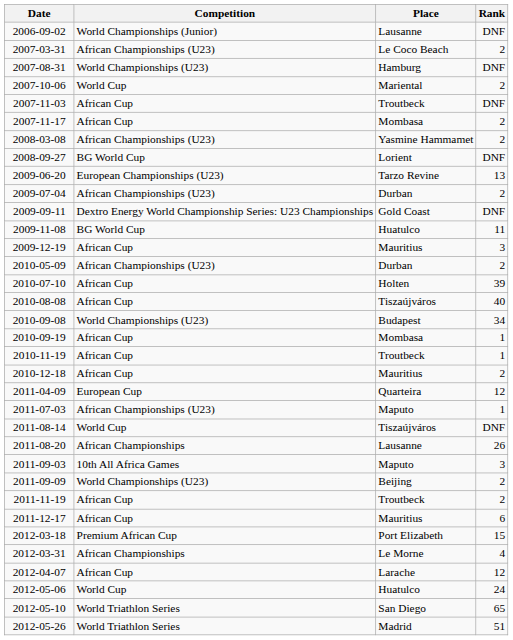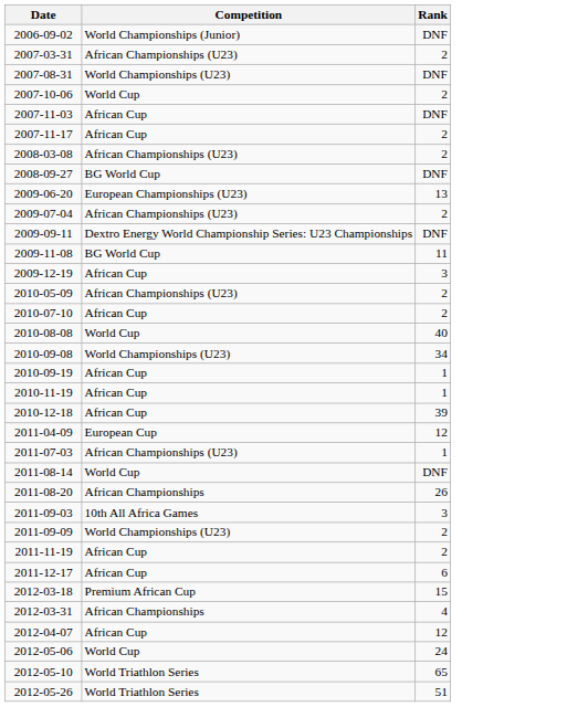 <table class="wikitable sortable">
 <tr>
 <th>Date</th>
 <th>Competition</th>
-<th>Place</th>
 <th>Rank</th>
 </tr>
 <tr>
 <td style="text-align:right">  2006-09-02  </td>
 <td>World Championships (Junior)</td>
-<td>Lausanne</td>
 <td style="text-align:right">DNF</td>
 </tr>
 <tr>
 <td style="text-align:right">  2007-03-31  </td>
 <td>African Championships (U23)</td>
-<td>Le Coco Beach</td>
 <td style="text-align:right">2</td>
 </tr>
 <tr>
 <td style="text-align:right">  2007-08-31  </td>
 <td>World Championships (U23)</td>
-<td>Hamburg</td>
 <td style="text-align:right">DNF</td>
 </tr>
 <tr>
 <td style="text-align:right">  2007-10-06  </td>
 <td>World Cup</td>
-<td>Mariental</td>
 <td style="text-align:right">2</td>
 </tr>
 <tr>
 <td style="text-align:right">  2007-11-03  </td>
 <td>African Cup</td>
-<td>Troutbeck</td>
 <td style="text-align:right">DNF</td>
 </tr>
 <tr>
 <td style="text-align:right">  2007-11-17  </td>
 <td>African Cup</td>
-<td>Mombasa</td>
 <td style="text-align:right">2</td>
 </tr>
 <tr>
 <td style="text-align:right">  2008-03-08  </td>
 <td>African Championships (U23)</td>
-<td>Yasmine Hammamet</td>
 <td style="text-align:right">2</td>
 </tr>
 <tr>
 <td style="text-align:right">  2008-09-27  </td>
 <td>BG World Cup</td>
-<td>Lorient</td>
 <td style="text-align:right">DNF</td>
 </tr>
 <tr>
 <td style="text-align:right">  2009-06-20  </td>
 <td>European Championships (U23)</td>
-<td>Tarzo Revine</td>
 <td style="text-align:right">13</td>
 </tr>
 <tr>
 <td style="text-align:right">  2009-07-04  </td>
 <td>African Championships (U23)</td>
-<td>Durban</td>
 <td style="text-align:right">2</td>
 </tr>
 <tr>
 <td style="text-align:right">  2009-09-11  </td>
 <td>Dextro Energy World Championship Series: U23 Championships</td>
-<td>Gold Coast</td>
 <td style="text-align:right">DNF</td>
 </tr>
 <tr>
 <td style="text-align:right">  2009-11-08  </td>
 <td>BG World Cup</td>
-<td>Huatulco</td>
 <td style="text-align:right">11</td>
 </tr>
 <tr>
 <td style="text-align:right">  2009-12-19  </td>
 <td>African Cup</td>
-<td>Mauritius</td>
 <td style="text-align:right">3</td>
 </tr>
 <tr>
 <td style="text-align:right">  2010-05-09  </td>
 <td>African Championships (U23)</td>
-<td>Durban</td>
 <td style="text-align:right">2</td>
 </tr>
 <tr>
 <td style="text-align:right">  2010-07-10  </td>
 <td>African Cup</td>
-<td>Holten</td>
-<td style="text-align:right">39</td>
+<td style="text-align:right">2</td>
 </tr>
 <tr>
 <td style="text-align:right">  2010-08-08  </td>
-<td>African Cup</td>
-<td>Tiszaújváros</td>
+<td>World Cup</td>
 <td style="text-align:right">40</td>
 </tr>
 <tr>
 <td style="text-align:right">  2010-09-08  </td>
 <td>World Championships (U23)</td>
-<td>Budapest</td>
 <td style="text-align:right">34</td>
 </tr>
 <tr>
 <td style="text-align:right">  2010-09-19  </td>
 <td>African Cup</td>
-<td>Mombasa</td>
 <td style="text-align:right">1</td>
 </tr>
 <tr>
 <td style="text-align:right">  2010-11-19  </td>
 <td>African Cup</td>
-<td>Troutbeck</td>
 <td style="text-align:right">1</td>
 </tr>
 <tr>
 <td style="text-align:right">  2010-12-18  </td>
 <td>African Cup</td>
-<td>Mauritius</td>
-<td style="text-align:right">2</td>
+<td style="text-align:right">39</td>
 </tr>
 <tr>
 <td style="text-align:right">  2011-04-09  </td>
 <td>European Cup</td>
-<td>Quarteira</td>
 <td style="text-align:right">12</td>
 </tr>
 <tr>
 <td style="text-align:right">  2011-07-03  </td>
 <td>African Championships (U23)</td>
-<td>Maputo</td>
 <td style="text-align:right">1</td>
 </tr>
 <tr>
 <td style="text-align:right">  2011-08-14  </td>
 <td>World Cup</td>
-<td>Tiszaújváros</td>
 <td style="text-align:right">DNF</td>
 </tr>
 <tr>
 <td style="text-align:right">  2011-08-20  </td>
 <td>African Championships</td>
-<td>Lausanne</td>
 <td style="text-align:right">26</td>
 </tr>
 <tr>
 <td style="text-align:right">  2011-09-03  </td>
 <td>10th All Africa Games</td>
-<td>Maputo</td>
 <td style="text-align:right">3</td>
 </tr>
 <tr>
 <td style="text-align:right">  2011-09-09  </td>
 <td>World Championships (U23)</td>
-<td>Beijing</td>
 <td style="text-align:right">2</td>
 </tr>
 <tr>
 <td style="text-align:right">  2011-11-19  </td>
 <td>African Cup</td>
-<td>Troutbeck</td>
 <td style="text-align:right">2</td>
 </tr>
 <tr>
 <td style="text-align:right">  2011-12-17  </td>
 <td>African Cup</td>
-<td>Mauritius</td>
 <td style="text-align:right">6</td>
 </tr>
 <tr>
 <td style="text-align:right">  2012-03-18  </td>
 <td>Premium African Cup</td>
-<td>Port Elizabeth</td>
 <td style="text-align:right">15</td>
 </tr>
 <tr>
 <td style="text-align:right">  2012-03-31  </td>
 <td>African Championships</td>
-<td>Le Morne</td>
 <td style="text-align:right">4</td>
 </tr>
 <tr>
 <td style="text-align:right">  2012-04-07  </td>
 <td>African Cup</td>
-<td>Larache</td>
 <td style="text-align:right">12</td>
 </tr>
 <tr>
 <td style="text-align:right">  2012-05-06  </td>
 <td>World Cup</td>
-<td>Huatulco</td>
 <td style="text-align:right">24</td>
 </tr>
 <tr>
 <td style="text-align:right">  2012-05-10  </td>
 <td>World Triathlon Series</td>
-<td>San Diego</td>
 <td style="text-align:right">65</td>
 </tr>
 <tr>
 <td style="text-align:right">  2012-05-26  </td>
 <td>World Triathlon Series</td>
-<td>Madrid</td>
 <td style="text-align:right">51</td>
 </tr>
 </table>
